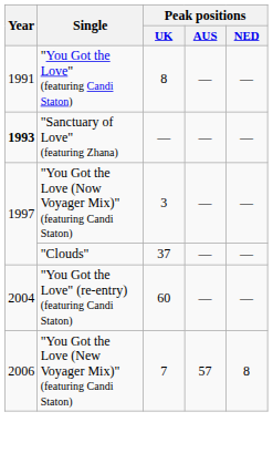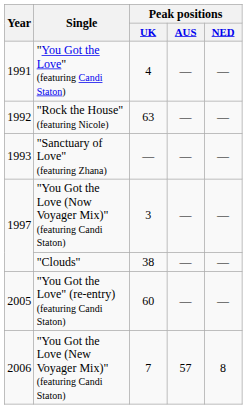 <table class="wikitable">
 <tr>
 <th align="center" rowspan="2" width="10">Year</th>
 <th align="center" rowspan="2" width="120">Single</th>
 <th align="center" colspan="3" width="20">Peak positions</th>
 </tr>
 <tr>
 <th scope="col" style="width:3em;font-size:90%;"><a href='#'>UK</a></th>
 <th scope="col" style="width:3em;font-size:90%;"><a href='#'>AUS</a><br></th>
 <th scope="col" style="width:3em;font-size:90%;"><a href='#'>NED</a></th>
 </tr>
 <tr>
 <td style="text-align:center;">1991</td>
 <td>"<a href='#'>You Got the Love</a>" <br><small>(featuring <a href='#'>Candi Staton</a>)</small></td>
-<td style="text-align:center;">8</td>
+<td style="text-align:center;">4</td>
 <td style="text-align:center;">—</td>
 <td style="text-align:center;">—</td>
 </tr>
 <tr>
-<td style="text-align:center;"><strong>1993</strong></td>
+<td style="text-align:center;">1992</td>
+<td>"Rock the House" <br><small>(featuring Nicole)</small></td>
+<td style="text-align:center;">63</td>
+<td style="text-align:center;">—</td>
+<td style="text-align:center;">—</td>
+</tr>
+<tr>
+<td style="text-align:center;">1993</td>
 <td>"Sanctuary of Love" <br><small>(featuring Zhana)</small></td>
 <td style="text-align:center;">—</td>
 <td style="text-align:center;">—</td>
 <td style="text-align:center;">—</td>
 </tr>
 <tr>
 <td style="text-align:center;" rowspan=2>1997</td>
 <td>"You Got the Love (Now Voyager Mix)"<br><small>(featuring Candi Staton)</small></td>
 <td style="text-align:center;">3</td>
 <td style="text-align:center;">—</td>
 <td style="text-align:center;">—</td>
 </tr>
 <tr>
 <td>"Clouds"</td>
-<td style="text-align:center;">37</td>
+<td style="text-align:center;">38</td>
 <td style="text-align:center;">—</td>
 <td style="text-align:center;">—</td>
 </tr>
 <tr>
-<td style="text-align:center;">2004</td>
+<td style="text-align:center;">2005</td>
 <td>"You Got the Love" (re-entry)<br><small>(featuring Candi Staton)</small></td>
 <td style="text-align:center;">60</td>
 <td style="text-align:center;">—</td>
 <td style="text-align:center;">—</td>
 </tr>
 <tr>
 <td style="text-align:center;">2006</td>
 <td>"You Got the Love (New Voyager Mix)"<br><small>(featuring Candi Staton)</small></td>
 <td style="text-align:center;">7</td>
 <td style="text-align:center;">57</td>
 <td style="text-align:center;">8</td>
 </tr>
 </table>
